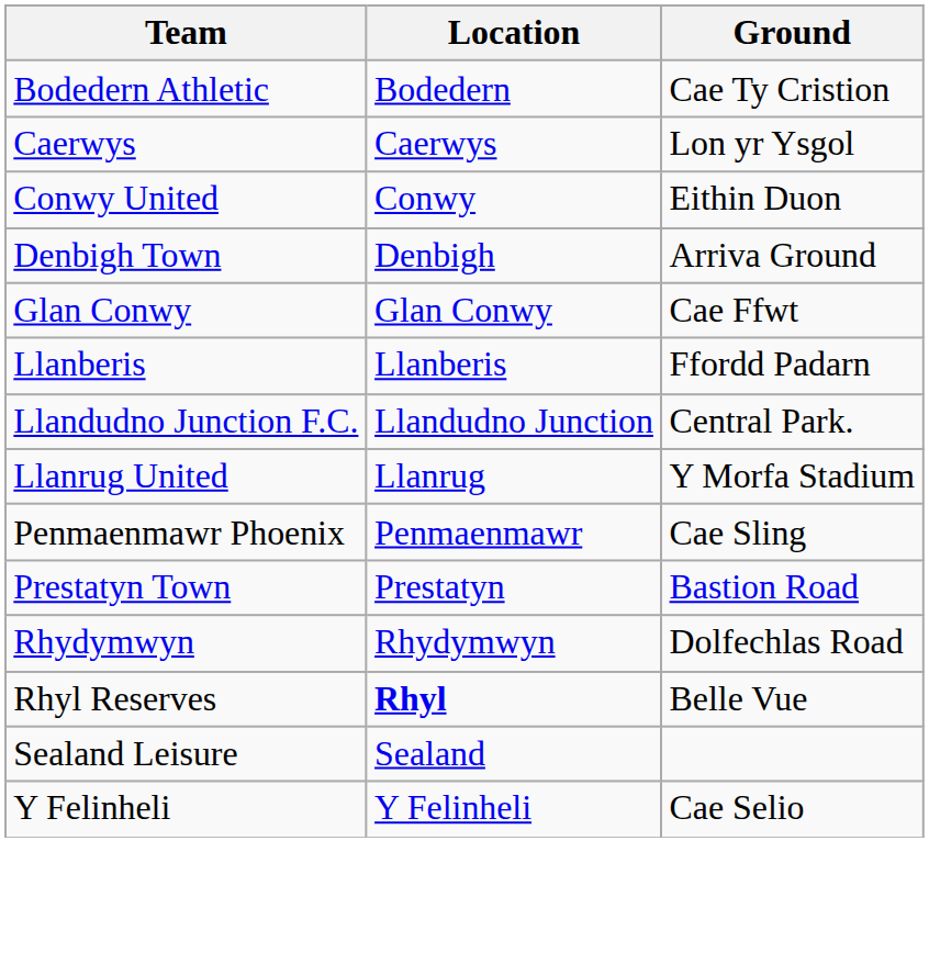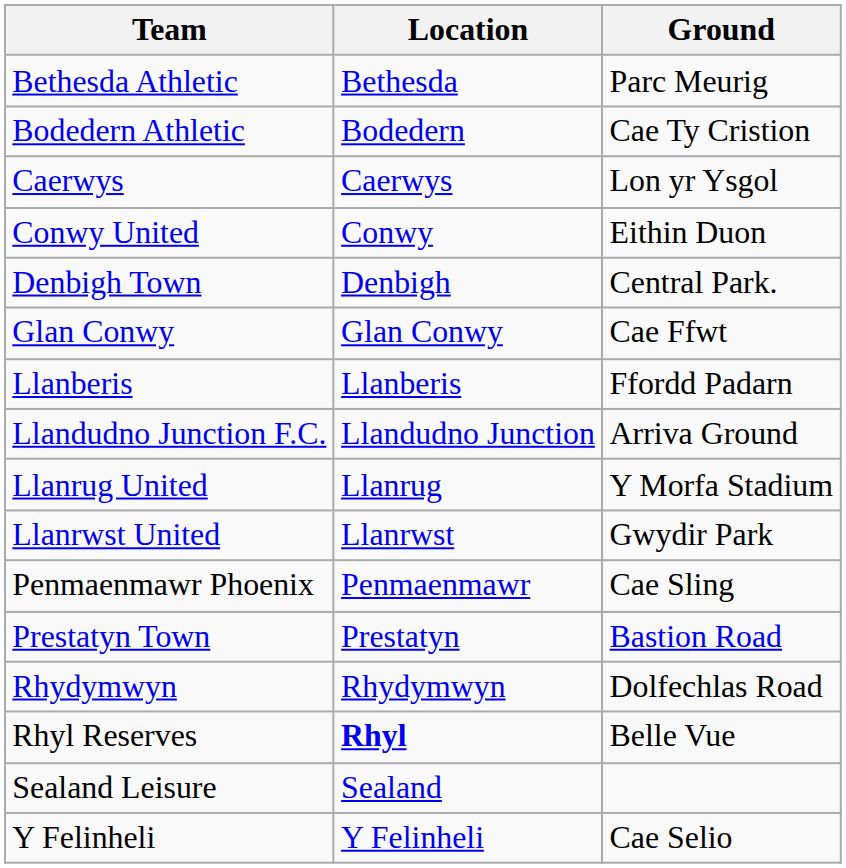 <table class="wikitable sortable">
 <tr>
 <th>Team</th>
 <th>Location</th>
 <th>Ground</th>
+</tr>
+<tr>
+<td><a href='#'>Bethesda Athletic</a></td>
+<td><a href='#'>Bethesda</a></td>
+<td>Parc Meurig</td>
 </tr>
 <tr>
 <td><a href='#'>Bodedern Athletic</a></td>
 <td><a href='#'>Bodedern</a></td>
 <td>Cae Ty Cristion</td>
 </tr>
 <tr>
 <td><a href='#'>Caerwys</a></td>
 <td><a href='#'>Caerwys</a></td>
 <td>Lon yr Ysgol</td>
 </tr>
 <tr>
 <td><a href='#'>Conwy United</a></td>
 <td><a href='#'>Conwy</a></td>
 <td>Eithin Duon</td>
 </tr>
 <tr>
 <td><a href='#'>Denbigh Town</a></td>
 <td><a href='#'>Denbigh</a></td>
-<td>Arriva Ground</td>
+<td>Central Park.</td>
 </tr>
 <tr>
 <td><a href='#'>Glan Conwy</a></td>
 <td><a href='#'>Glan Conwy</a></td>
 <td>Cae Ffwt</td>
 </tr>
 <tr>
 <td><a href='#'>Llanberis</a></td>
 <td><a href='#'>Llanberis</a></td>
 <td>Ffordd Padarn</td>
 </tr>
 <tr>
 <td><a href='#'>Llandudno Junction F.C.</a></td>
 <td><a href='#'>Llandudno Junction</a></td>
-<td>Central Park.</td>
+<td>Arriva Ground</td>
 </tr>
 <tr>
 <td><a href='#'>Llanrug United</a></td>
 <td><a href='#'>Llanrug</a></td>
 <td>Y Morfa Stadium</td>
+</tr>
+<tr>
+<td><a href='#'>Llanrwst United</a></td>
+<td><a href='#'>Llanrwst</a></td>
+<td>Gwydir Park</td>
 </tr>
 <tr>
 <td>Penmaenmawr Phoenix</td>
 <td><a href='#'>Penmaenmawr</a></td>
 <td>Cae Sling</td>
 </tr>
 <tr>
 <td><a href='#'>Prestatyn Town</a></td>
 <td><a href='#'>Prestatyn</a></td>
 <td><a href='#'>Bastion Road</a></td>
 </tr>
 <tr>
 <td><a href='#'>Rhydymwyn</a></td>
 <td><a href='#'>Rhydymwyn</a></td>
 <td>Dolfechlas Road</td>
 </tr>
 <tr>
 <td>Rhyl Reserves</td>
 <td><strong><a href='#'>Rhyl</a></strong></td>
 <td>Belle Vue</td>
 </tr>
 <tr>
 <td>Sealand Leisure</td>
 <td><a href='#'>Sealand</a></td>
 <td></td>
 </tr>
 <tr>
 <td>Y Felinheli</td>
 <td><a href='#'>Y Felinheli</a></td>
 <td>Cae Selio</td>
 </tr>
 </table>
